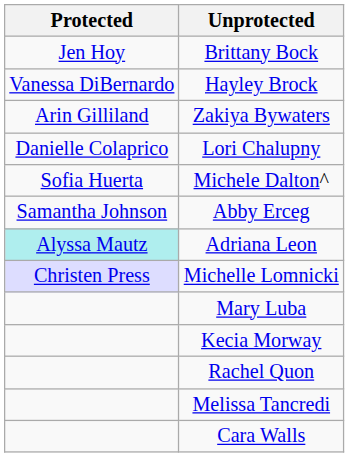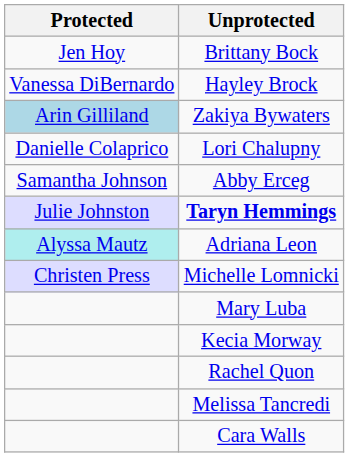 <table class="wikitable" style="text-align:center">
 <tr>
 <th scope="col">Protected</th>
 <th scope="col">Unprotected</th>
 </tr>
 <tr>
 <td><a href='#'>Jen Hoy</a></td>
 <td><a href='#'>Brittany Bock</a></td>
 </tr>
 <tr>
 <td><a href='#'>Vanessa DiBernardo</a></td>
 <td><a href='#'>Hayley Brock</a></td>
 </tr>
 <tr>
-<td><a href='#'>Arin Gilliland</a></td>
+<td style="background: lightblue;"><a href='#'>Arin Gilliland</a></td>
 <td><a href='#'>Zakiya Bywaters</a></td>
 </tr>
 <tr>
 <td><a href='#'>Danielle Colaprico</a></td>
 <td><a href='#'>Lori Chalupny</a></td>
 </tr>
 <tr>
-<td><a href='#'>Sofia Huerta</a></td>
-<td><a href='#'>Michele Dalton</a>^</td>
+<td><a href='#'>Samantha Johnson</a></td>
+<td><a href='#'>Abby Erceg</a></td>
 </tr>
 <tr>
-<td><a href='#'>Samantha Johnson</a></td>
-<td><a href='#'>Abby Erceg</a></td>
+<td style="background:#ddf;"><a href='#'>Julie Johnston</a></td>
+<td><strong><a href='#'>Taryn Hemmings</a></strong></td>
 </tr>
 <tr>
 <td style="background: paleturquoise;"><a href='#'>Alyssa Mautz</a></td>
 <td><a href='#'>Adriana Leon</a></td>
 </tr>
 <tr>
 <td style="background:#ddf;"><a href='#'>Christen Press</a></td>
 <td><a href='#'>Michelle Lomnicki</a></td>
 </tr>
 <tr>
 <td> </td>
 <td><a href='#'>Mary Luba</a></td>
 </tr>
 <tr>
 <td> </td>
 <td><a href='#'>Kecia Morway</a></td>
 </tr>
 <tr>
 <td> </td>
 <td><a href='#'>Rachel Quon</a></td>
 </tr>
 <tr>
 <td> </td>
 <td><a href='#'>Melissa Tancredi</a></td>
 </tr>
 <tr>
 <td> </td>
 <td><a href='#'>Cara Walls</a></td>
 </tr>
 </table>
